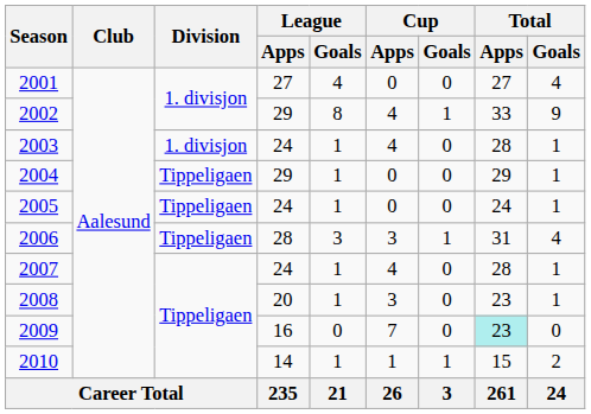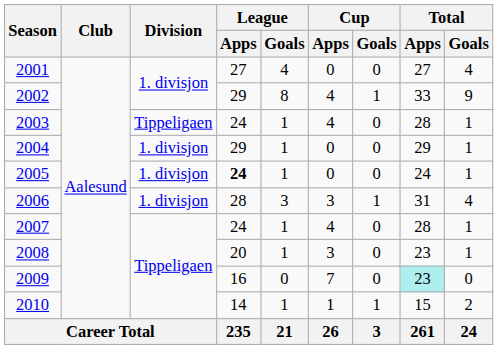 <table class="wikitable" style="text-align: center;">
 <tr>
 <th rowspan="2">Season</th>
 <th rowspan="2">Club</th>
 <th rowspan="2">Division</th>
 <th colspan="2">League</th>
 <th colspan="2">Cup</th>
 <th colspan="2">Total</th>
 </tr>
 <tr>
 <th>Apps</th>
 <th>Goals</th>
 <th>Apps</th>
 <th>Goals</th>
 <th>Apps</th>
 <th>Goals</th>
 </tr>
 <tr>
 <td><a href='#'>2001</a></td>
 <td rowspan="10" valign="center"><a href='#'>Aalesund</a></td>
 <td rowspan="2" valign="center"><a href='#'>1. divisjon</a></td>
 <td>27</td>
 <td>4</td>
 <td>0</td>
 <td>0</td>
 <td>27</td>
 <td>4</td>
 </tr>
 <tr>
 <td><a href='#'>2002</a></td>
 <td>29</td>
 <td>8</td>
 <td>4</td>
 <td>1</td>
 <td>33</td>
 <td>9</td>
 </tr>
 <tr>
 <td><a href='#'>2003</a></td>
-<td rowspan="1" valign="center"><a href='#'>1. divisjon</a></td>
+<td rowspan="1" valign="center"><a href='#'>Tippeligaen</a></td>
 <td>24</td>
 <td>1</td>
 <td>4</td>
 <td>0</td>
 <td>28</td>
 <td>1</td>
 </tr>
 <tr>
 <td><a href='#'>2004</a></td>
-<td rowspan="1" valign="center"><a href='#'>Tippeligaen</a></td>
+<td rowspan="1" valign="center"><a href='#'>1. divisjon</a></td>
 <td>29</td>
 <td>1</td>
 <td>0</td>
 <td>0</td>
 <td>29</td>
 <td>1</td>
 </tr>
 <tr>
 <td><a href='#'>2005</a></td>
-<td rowspan="1" valign="center"><a href='#'>Tippeligaen</a></td>
-<td>24</td>
+<td rowspan="1" valign="center"><a href='#'>1. divisjon</a></td>
+<td><strong>24</strong></td>
 <td>1</td>
 <td>0</td>
 <td>0</td>
 <td>24</td>
 <td>1</td>
 </tr>
 <tr>
 <td><a href='#'>2006</a></td>
-<td rowspan="1" valign="center"><a href='#'>Tippeligaen</a></td>
+<td rowspan="1" valign="center"><a href='#'>1. divisjon</a></td>
 <td>28</td>
 <td>3</td>
 <td>3</td>
 <td>1</td>
 <td>31</td>
 <td>4</td>
 </tr>
 <tr>
 <td><a href='#'>2007</a></td>
 <td rowspan="4" valign="center"><a href='#'>Tippeligaen</a></td>
 <td>24</td>
 <td>1</td>
 <td>4</td>
 <td>0</td>
 <td>28</td>
 <td>1</td>
 </tr>
 <tr>
 <td><a href='#'>2008</a></td>
 <td>20</td>
 <td>1</td>
 <td>3</td>
 <td>0</td>
 <td>23</td>
 <td>1</td>
 </tr>
 <tr>
 <td><a href='#'>2009</a></td>
 <td>16</td>
 <td>0</td>
 <td>7</td>
 <td>0</td>
 <td style="background: paleturquoise;">23</td>
 <td>0</td>
 </tr>
 <tr>
 <td><a href='#'>2010</a></td>
 <td>14</td>
 <td>1</td>
 <td>1</td>
 <td>1</td>
 <td>15</td>
 <td>2</td>
 </tr>
 <tr>
 <th colspan="3">Career Total</th>
 <th>235</th>
 <th>21</th>
 <th>26</th>
 <th>3</th>
 <th>261</th>
 <th>24</th>
 </tr>
 </table>
